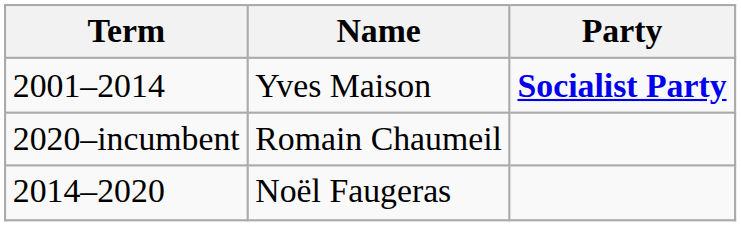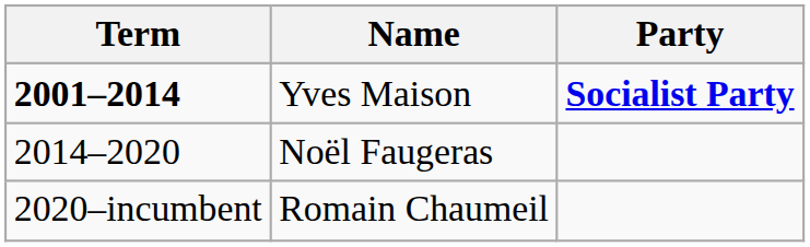 <table class="wikitable">
 <tr>
 <th>Term</th>
 <th>Name</th>
 <th>Party</th>
 </tr>
 <tr>
-<td>2001–2014</td>
+<td><strong>2001–2014</strong></td>
 <td>Yves Maison</td>
 <td><strong><a href='#'>Socialist Party</a></strong></td>
+</tr>
+<tr>
+<td>2014–2020</td>
+<td>Noël Faugeras</td>
+<td></td>
 </tr>
 <tr>
 <td>2020–incumbent</td>
 <td>Romain Chaumeil</td>
 <td></td>
 </tr>
-<tr>
-<td>2014–2020</td>
-<td>Noël Faugeras</td>
-<td></td>
-</tr>
 </table>
